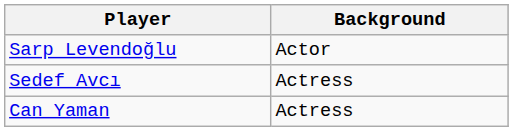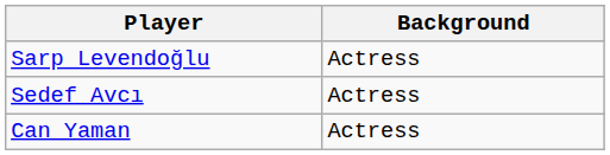 <table class="wikitable">
 <tr>
 <th width=180>Player</th>
 <th width=160>Background</th>
 </tr>
 <tr>
 <td><a href='#'>Sarp Levendoğlu</a></td>
-<td>Actor</td>
+<td>Actress</td>
 </tr>
 <tr>
 <td><a href='#'>Sedef Avcı</a></td>
 <td>Actress</td>
 </tr>
 <tr>
 <td><a href='#'>Can Yaman</a></td>
 <td>Actress</td>
 </tr>
 </table>
